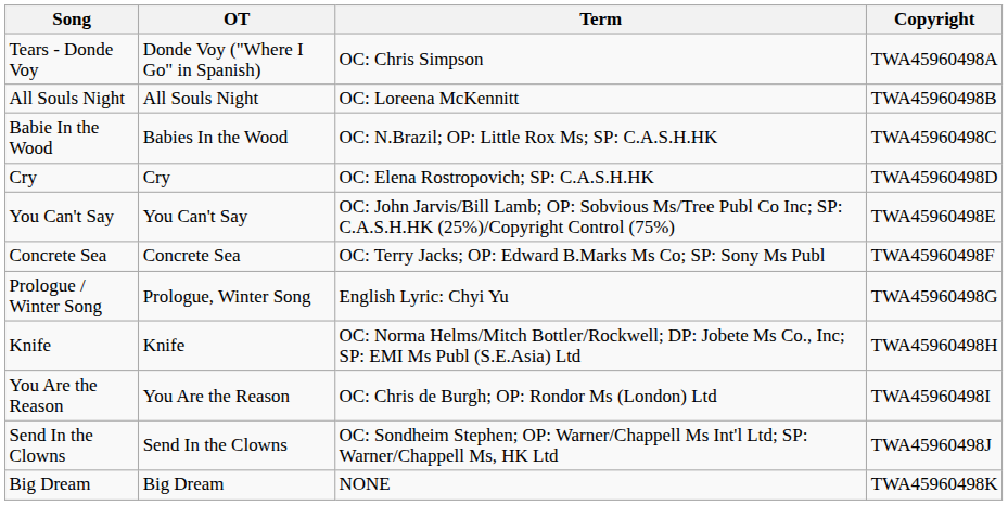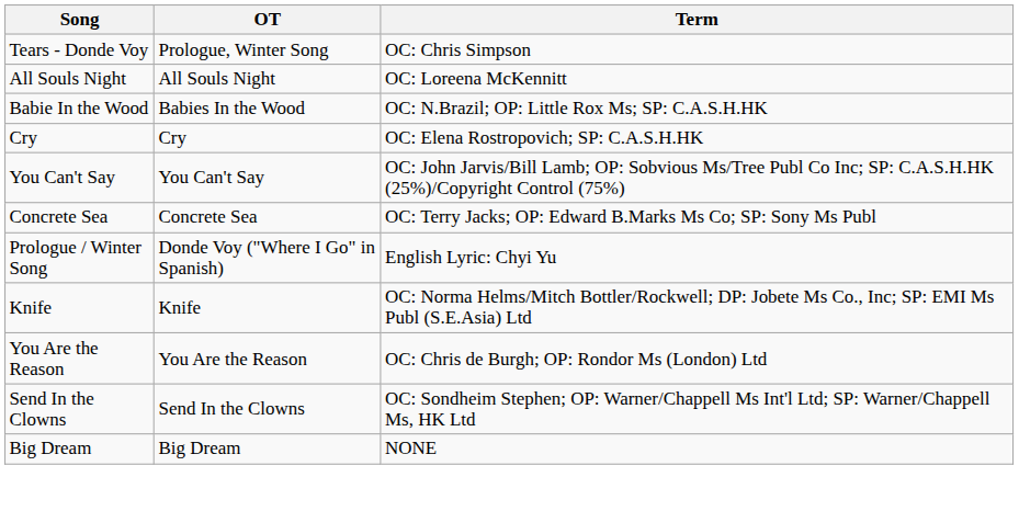 <table class="wikitable">
 <tr>
 <th>Song</th>
 <th>OT</th>
 <th>Term</th>
-<th>Copyright</th>
 </tr>
 <tr>
 <td>Tears - Donde Voy</td>
-<td>Donde Voy ("Where I Go" in Spanish)</td>
+<td>Prologue, Winter Song</td>
 <td>OC: Chris Simpson</td>
-<td>TWA45960498A</td>
 </tr>
 <tr>
 <td>All Souls Night</td>
 <td>All Souls Night</td>
 <td>OC: Loreena McKennitt</td>
-<td>TWA45960498B</td>
 </tr>
 <tr>
 <td>Babie In the Wood</td>
 <td>Babies In the Wood</td>
 <td>OC: N.Brazil; OP: Little Rox Ms; SP: C.A.S.H.HK</td>
-<td>TWA45960498C</td>
 </tr>
 <tr>
 <td>Cry</td>
 <td>Cry</td>
 <td>OC: Elena Rostropovich; SP: C.A.S.H.HK</td>
-<td>TWA45960498D</td>
 </tr>
 <tr>
 <td>You Can't Say</td>
 <td>You Can't Say</td>
 <td>OC: John Jarvis/Bill Lamb; OP: Sobvious Ms/Tree Publ Co Inc; SP: C.A.S.H.HK (25%)/Copyright Control (75%)</td>
-<td>TWA45960498E</td>
 </tr>
 <tr>
 <td>Concrete Sea</td>
 <td>Concrete Sea</td>
 <td>OC: Terry Jacks; OP: Edward B.Marks Ms Co; SP: Sony Ms Publ</td>
-<td>TWA45960498F</td>
 </tr>
 <tr>
 <td>Prologue / Winter Song</td>
-<td>Prologue, Winter Song</td>
+<td>Donde Voy ("Where I Go" in Spanish)</td>
 <td>English Lyric: Chyi Yu</td>
-<td>TWA45960498G</td>
 </tr>
 <tr>
 <td>Knife</td>
 <td>Knife</td>
 <td>OC: Norma Helms/Mitch Bottler/Rockwell; DP: Jobete Ms Co., Inc; SP: EMI Ms Publ (S.E.Asia) Ltd</td>
-<td>TWA45960498H</td>
 </tr>
 <tr>
 <td>You Are the Reason</td>
 <td>You Are the Reason</td>
 <td>OC: Chris de Burgh; OP: Rondor Ms (London) Ltd</td>
-<td>TWA45960498I</td>
 </tr>
 <tr>
 <td>Send In the Clowns</td>
 <td>Send In the Clowns</td>
 <td>OC: Sondheim Stephen; OP: Warner/Chappell Ms Int'l Ltd; SP: Warner/Chappell Ms, HK Ltd</td>
-<td>TWA45960498J</td>
 </tr>
 <tr>
 <td>Big Dream</td>
 <td>Big Dream</td>
 <td>NONE</td>
-<td>TWA45960498K</td>
 </tr>
 </table>
